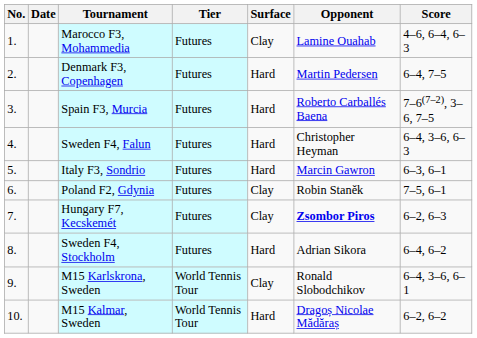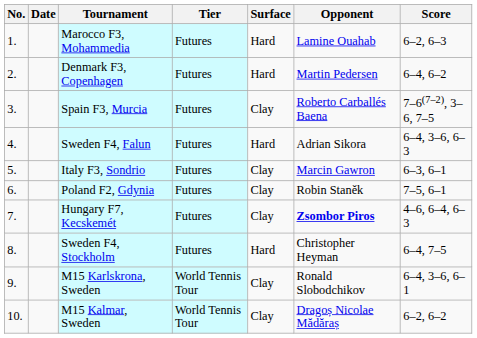 <table class="sortable wikitable">
 <tr>
 <th class="unsortable">No.</th>
 <th>Date</th>
 <th>Tournament</th>
 <th>Tier</th>
 <th>Surface</th>
 <th>Opponent</th>
 <th class="unsortable">Score</th>
 </tr>
 <tr>
 <td>1.</td>
 <td></td>
 <td style="background:#cffcff;">Marocco F3, <a href='#'>Mohammedia</a></td>
 <td style="background:#cffcff;">Futures</td>
-<td>Clay</td>
+<td>Hard</td>
 <td> <a href='#'>Lamine Ouahab</a></td>
-<td>4–6, 6–4, 6–3</td>
+<td>6–2, 6–3</td>
 </tr>
 <tr>
 <td>2.</td>
 <td></td>
 <td style="background:#cffcff;">Denmark F3, <a href='#'>Copenhagen</a></td>
 <td style="background:#cffcff;">Futures</td>
 <td>Hard</td>
 <td> <a href='#'>Martin Pedersen</a></td>
-<td>6–4, 7–5</td>
+<td>6–4, 6–2</td>
 </tr>
 <tr>
 <td>3.</td>
 <td></td>
 <td style="background:#cffcff;">Spain F3, <a href='#'>Murcia</a></td>
 <td style="background:#cffcff;">Futures</td>
-<td>Hard</td>
+<td>Clay</td>
 <td> <a href='#'>Roberto Carballés Baena</a></td>
 <td>7–6<sup>(7–2)</sup>, 3–6, 7–5</td>
 </tr>
 <tr>
 <td>4.</td>
 <td></td>
 <td style="background:#cffcff;">Sweden F4, <a href='#'>Falun</a></td>
 <td style="background:#cffcff;">Futures</td>
 <td>Hard</td>
-<td> Christopher Heyman</td>
+<td> Adrian Sikora</td>
 <td>6–4, 3–6, 6–3</td>
 </tr>
 <tr>
 <td>5.</td>
 <td></td>
 <td style="background:#cffcff;">Italy F3, <a href='#'>Sondrio</a></td>
 <td style="background:#cffcff;">Futures</td>
-<td>Hard</td>
+<td>Clay</td>
 <td> <a href='#'>Marcin Gawron</a></td>
 <td>6–3, 6–1</td>
 </tr>
 <tr>
 <td>6.</td>
 <td></td>
 <td style="background:#cffcff;">Poland F2, <a href='#'>Gdynia</a></td>
 <td style="background:#cffcff;">Futures</td>
 <td>Clay</td>
 <td> Robin Staněk</td>
 <td>7–5, 6–1</td>
 </tr>
 <tr>
 <td>7.</td>
 <td></td>
 <td style="background:#cffcff;">Hungary F7, <a href='#'>Kecskemét</a></td>
 <td style="background:#cffcff;">Futures</td>
 <td>Clay</td>
 <td><strong> <a href='#'>Zsombor Piros</a></strong></td>
-<td>6–2, 6–3</td>
+<td>4–6, 6–4, 6–3</td>
 </tr>
 <tr>
 <td>8.</td>
 <td></td>
 <td style="background:#cffcff;">Sweden F4, <a href='#'>Stockholm</a></td>
 <td style="background:#cffcff;">Futures</td>
 <td>Hard</td>
-<td> Adrian Sikora</td>
-<td>6–4, 6–2</td>
+<td> Christopher Heyman</td>
+<td>6–4, 7–5</td>
 </tr>
 <tr>
 <td>9.</td>
 <td></td>
 <td style="background:#cffcff;">M15 <a href='#'>Karlskrona</a>, Sweden</td>
 <td style="background:#cffcff;">World Tennis Tour</td>
 <td>Clay</td>
 <td> Ronald Slobodchikov</td>
 <td>6–4, 3–6, 6–1</td>
 </tr>
 <tr>
 <td>10.</td>
 <td></td>
 <td style="background:#cffcff;">M15 <a href='#'>Kalmar</a>, Sweden</td>
 <td style="background:#cffcff;">World Tennis Tour</td>
-<td>Hard</td>
+<td>Clay</td>
 <td> <a href='#'>Dragoș Nicolae Mădăraș</a></td>
 <td>6–2, 6–2</td>
 </tr>
 </table>
